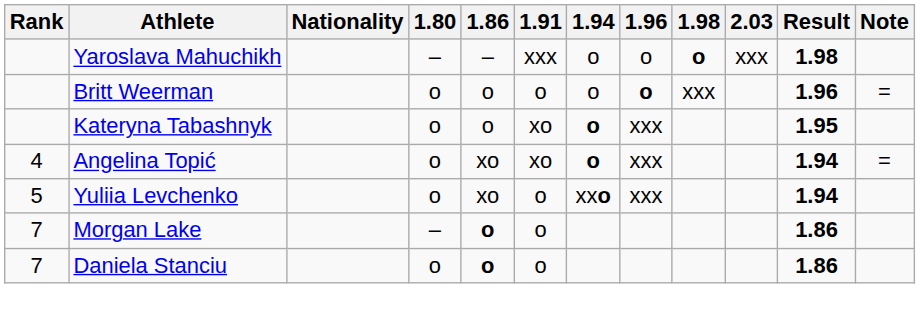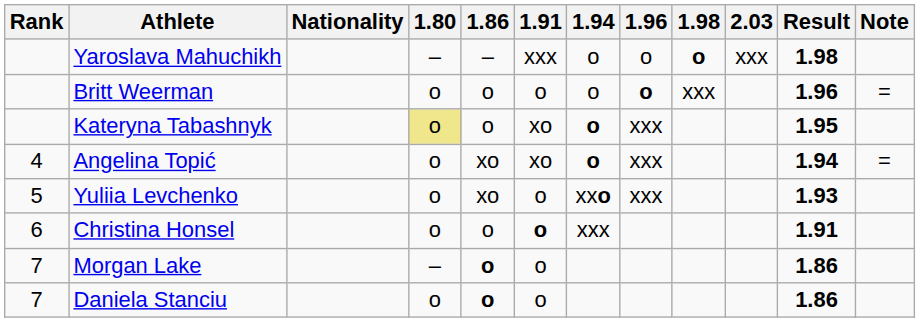 <table class="wikitable sortable" style="text-align:center">
 <tr>
 <th>Rank</th>
 <th>Athlete</th>
 <th>Nationality</th>
 <th>1.80</th>
 <th>1.86</th>
 <th>1.91</th>
 <th>1.94</th>
 <th>1.96</th>
 <th>1.98</th>
 <th>2.03</th>
 <th>Result</th>
 <th>Note</th>
 </tr>
 <tr>
 <td></td>
 <td align="left"><a href='#'>Yaroslava Mahuchikh</a></td>
 <td align="left"></td>
 <td>–</td>
 <td>–</td>
 <td>xxx</td>
 <td>o</td>
 <td>o</td>
 <td><strong>o</strong></td>
 <td>xxx</td>
 <td><strong>1.98</strong></td>
 <td></td>
 </tr>
 <tr>
 <td></td>
 <td align="left"><a href='#'>Britt Weerman</a></td>
 <td align="left"></td>
 <td>o</td>
 <td>o</td>
 <td>o</td>
 <td>o</td>
 <td><strong>o</strong></td>
 <td>xxx</td>
 <td></td>
 <td><strong>1.96</strong></td>
 <td>=</td>
 </tr>
 <tr>
 <td></td>
 <td align="left"><a href='#'>Kateryna Tabashnyk</a></td>
 <td align="left"></td>
-<td>o</td>
+<td style="background: khaki;">o</td>
 <td>o</td>
 <td>xo</td>
 <td><strong>o</strong></td>
 <td>xxx</td>
 <td></td>
 <td></td>
 <td><strong>1.95</strong></td>
 <td></td>
 </tr>
 <tr>
 <td>4</td>
 <td align="left"><a href='#'>Angelina Topić</a></td>
 <td align="left"></td>
 <td>o</td>
 <td>xo</td>
 <td>xo</td>
 <td><strong>o</strong></td>
 <td>xxx</td>
 <td></td>
 <td></td>
 <td><strong>1.94</strong></td>
 <td>= </td>
 </tr>
 <tr>
 <td>5</td>
 <td align="left"><a href='#'>Yuliia Levchenko</a></td>
 <td align="left"></td>
 <td>o</td>
 <td>xo</td>
 <td>o</td>
 <td>xx<strong>o</strong></td>
 <td>xxx</td>
 <td></td>
 <td></td>
-<td><strong>1.94</strong></td>
+<td><strong>1.93</strong></td>
+<td></td>
+</tr>
+<tr>
+<td>6</td>
+<td align="left"><a href='#'>Christina Honsel</a></td>
+<td align="left"></td>
+<td>o</td>
+<td>o</td>
+<td><strong>o</strong></td>
+<td>xxx</td>
+<td></td>
+<td></td>
+<td></td>
+<td><strong>1.91</strong></td>
 <td></td>
 </tr>
 <tr>
 <td>7</td>
 <td align="left"><a href='#'>Morgan Lake</a></td>
 <td align="left"></td>
 <td>–</td>
 <td><strong>o</strong></td>
 <td>o</td>
 <td></td>
 <td></td>
 <td></td>
 <td></td>
 <td><strong>1.86</strong></td>
 <td></td>
 </tr>
 <tr>
 <td>7</td>
 <td align="left"><a href='#'>Daniela Stanciu</a></td>
 <td align="left"></td>
 <td>o</td>
 <td><strong>o</strong></td>
 <td>o</td>
 <td></td>
 <td></td>
 <td></td>
 <td></td>
 <td><strong>1.86</strong></td>
 <td></td>
 </tr>
 </table>
